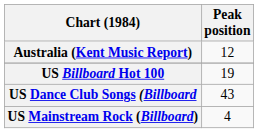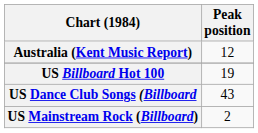 <table class="wikitable sortable plainrowheaders" style="text-align:center">
 <tr>
 <th>Chart (1984)</th>
 <th>Peak<br>position</th>
 </tr>
 <tr>
 <th scope="row">Australia (<a href='#'>Kent Music Report</a>)</th>
 <td>12</td>
 </tr>
 <tr>
 </tr>
 <tr>
 </tr>
 <tr>
 </tr>
 <tr>
 <th scope="row">US <a href='#'><em>Billboard</em> Hot 100</a></th>
 <td>19</td>
 </tr>
 <tr>
 <th scope="row">US <a href='#'>Dance Club Songs</a> <em>(<a href='#'>Billboard</a></em></th>
 <td>43</td>
 </tr>
 <tr>
 <th scope="row">US <a href='#'>Mainstream Rock</a> (<em><a href='#'>Billboard</a></em>)</th>
-<td>4</td>
+<td>2</td>
 </tr>
 </table>
